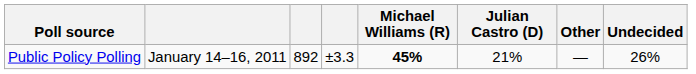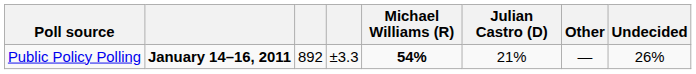 <table class="wikitable" style="text-align:center">
 <tr valign=bottom>
 <th>Poll source</th>
 <th></th>
 <th></th>
 <th></th>
 <th style="width:100px;">Michael<br>Williams (R)</th>
 <th style="width:100px;">Julian<br>Castro (D)</th>
 <th>Other</th>
 <th>Undecided</th>
 </tr>
 <tr>
 <td align=left><a href='#'>Public Policy Polling</a></td>
-<td>January 14–16, 2011</td>
+<td><strong>January 14–16, 2011</strong></td>
 <td>892</td>
 <td>±3.3</td>
-<td><strong>45%</strong></td>
+<td><strong>54%</strong></td>
 <td>21%</td>
 <td>—</td>
 <td>26%</td>
 </tr>
 </table>
